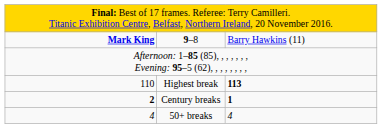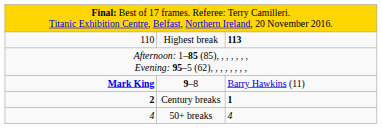 <table class="wikitable" style="font-size: 95%; margin: 1em auto 1em auto;">
 <tr>
 <td colspan="3" align="center" bgcolor="#ffd700"><strong>Final:</strong> Best of 17 frames. Referee: Terry Camilleri.<br><a href='#'>Titanic Exhibition Centre</a>, <a href='#'>Belfast</a>, <a href='#'>Northern Ireland</a>, 20 November 2016.</td>
 </tr>
 <tr>
-<td width="230" align="right"><strong><a href='#'>Mark King</a></strong><br></td>
-<td width="100" align="center"><strong>9</strong>–8</td>
-<td width="230"><a href='#'>Barry Hawkins</a> (11)<br></td>
+<td align="right">110</td>
+<td align="center">Highest break</td>
+<td><strong>113</strong></td>
 </tr>
 <tr>
 <td colspan="3" align="center" style="font-size: 100%"><em>Afternoon:</em> 1–<strong>85</strong> (85), , , , , , , <br><em>Evening:</em> <strong>95</strong>–5 (62), , , , , , , , </td>
 </tr>
 <tr>
-<td align="right">110</td>
-<td align="center">Highest break</td>
-<td><strong>113</strong></td>
+<td width="230" align="right"><strong><a href='#'>Mark King</a></strong><br></td>
+<td width="100" align="center"><strong>9</strong>–8</td>
+<td width="230"><a href='#'>Barry Hawkins</a> (11)<br></td>
 </tr>
 <tr>
 <td align="right"><strong>2</strong></td>
 <td align="center">Century breaks</td>
 <td><strong>1</strong></td>
 </tr>
 <tr>
 <td align="right"><em>4</em></td>
 <td align="center">50+ breaks</td>
 <td><em>4</em></td>
 </tr>
 </table>
